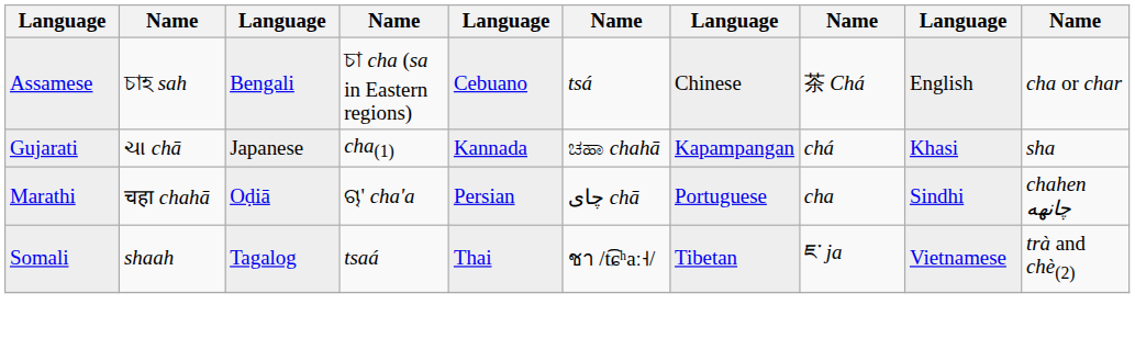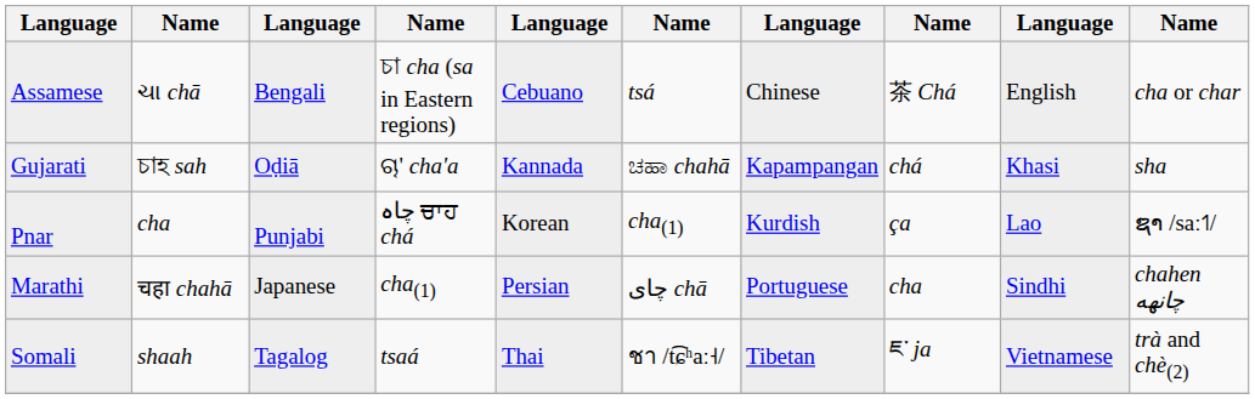 <table class="wikitable">
 <tr>
 <th style="width:85px;">Language</th>
 <th style="width:85px;">Name</th>
 <th style="width:85px;">Language</th>
 <th style="width:85px;">Name</th>
 <th style="width:85px;">Language</th>
 <th style="width:85px;">Name</th>
 <th style="width:85px;">Language</th>
 <th style="width:85px;">Name</th>
 <th style="width:85px;">Language</th>
 <th style="width:85px;">Name</th>
 </tr>
 <tr>
 <td style="background:#eee;"><a href='#'>Assamese</a></td>
-<td>চাহ <em>sah</em></td>
+<td>ચા <em>chā</em></td>
 <td style="background:#eee;"><a href='#'>Bengali</a></td>
 <td>চা <em>cha</em> (<em>sa</em> in Eastern regions)</td>
 <td style="background:#eee;"><a href='#'>Cebuano</a></td>
 <td><em>tsá</em></td>
 <td style="background:#eee;">Chinese</td>
 <td>茶 <em>Chá</em></td>
 <td style="background:#eee;">English</td>
 <td><em>cha</em> or <em>char</em></td>
 </tr>
 <tr>
 <td style="background:#eee;"><a href='#'>Gujarati</a></td>
-<td>ચા <em>chā</em></td>
-<td style="background:#eee;">Japanese</td>
-<td> <em>cha</em><sub>(1)</sub></td>
+<td>চাহ <em>sah</em></td>
+<td style="background:#eee;"><a href='#'>Oḍiā</a></td>
+<td>ଚା' <em>cha'a</em></td>
 <td style="background:#eee;"><a href='#'>Kannada</a></td>
 <td>ಚಹಾ <em>chahā</em></td>
 <td style="background:#eee;"><a href='#'>Kapampangan</a></td>
 <td><em>chá</em></td>
 <td style="background:#eee;"><a href='#'>Khasi</a></td>
 <td><em>sha</em></td>
 </tr>
 <tr>
+<td style="background:#eee;"><br><a href='#'>Pnar</a></td>
+<td><em>cha</em></td>
+<td style=" background:#eee;"><br><a href='#'>Punjabi</a></td>
+<td>چاہ ਚਾਹ <em>chá</em></td>
+<td style="background:#eee;">Korean</td>
+<td> <em>cha</em><sub>(1)</sub></td>
+<td style="background:#eee;"><a href='#'>Kurdish</a></td>
+<td><em>ça</em></td>
+<td style="background:#eee;"><a href='#'>Lao</a></td>
+<td>ຊາ /saː˦˥/</td>
+</tr>
+<tr>
 <td style="background:#eee;"><a href='#'>Marathi</a></td>
 <td>चहा <em>chahā</em></td>
-<td style="background:#eee;"><a href='#'>Oḍiā</a></td>
-<td>ଚା' <em>cha'a</em></td>
+<td style="background:#eee;">Japanese</td>
+<td> <em>cha</em><sub>(1)</sub></td>
 <td style="background:#eee;"><a href='#'>Persian</a></td>
 <td>چای <em>chā</em></td>
 <td style="background:#eee;"><a href='#'>Portuguese</a></td>
 <td><em>cha</em></td>
 <td style="background:#eee;"><a href='#'>Sindhi</a></td>
 <td><em>chahen چانهه</em></td>
 </tr>
 <tr>
 <td style="background:#eee;"><a href='#'>Somali</a></td>
 <td><em>shaah</em></td>
 <td style="background:#eee;"><a href='#'>Tagalog</a></td>
 <td><em>tsaá</em></td>
 <td style="background:#eee;"><a href='#'>Thai</a></td>
 <td>ชา /t͡ɕʰaː˧/</td>
 <td style="background:#eee;"><a href='#'>Tibetan</a></td>
 <td>ཇ་ <em>ja</em></td>
 <td style="background:#eee;"><a href='#'>Vietnamese</a></td>
 <td><em>trà</em> and <em>chè</em><sub>(2)</sub></td>
 </tr>
 <tr>
 </tr>
 </table>
